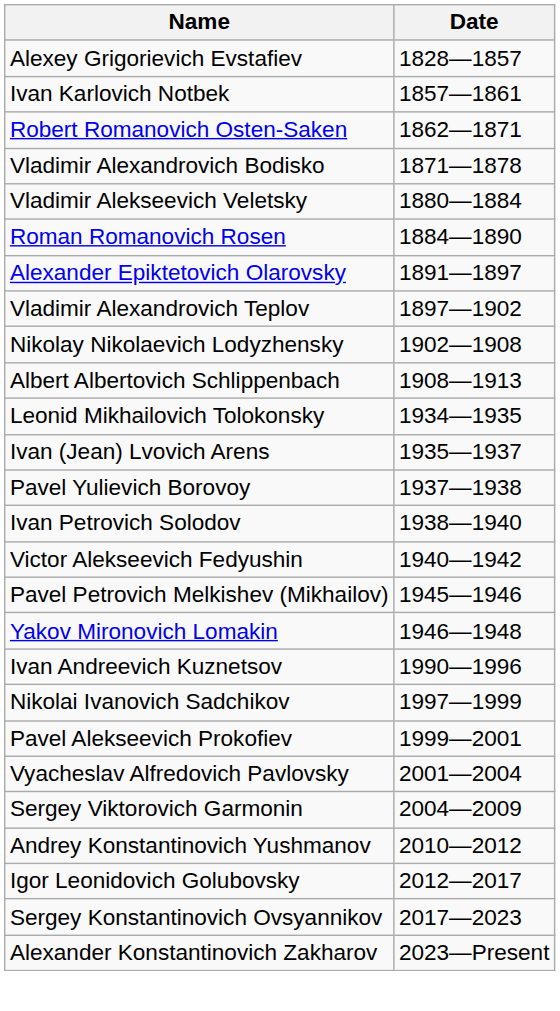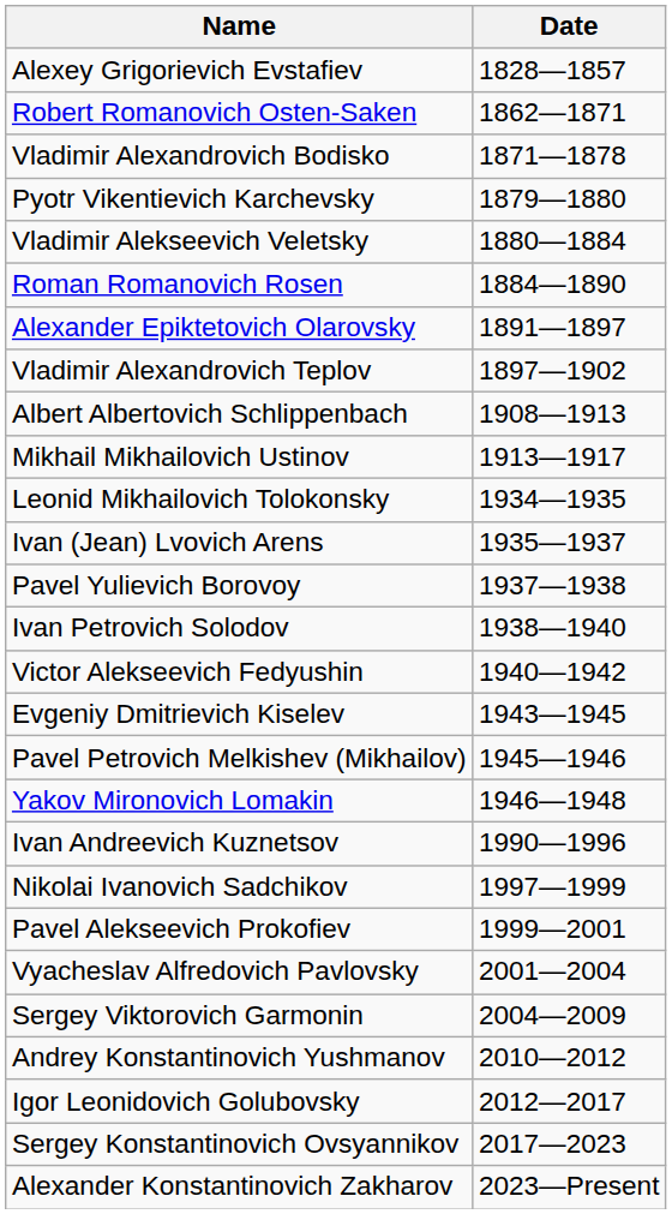 <table class="wikitable">
 <tr>
 <th>Name</th>
 <th>Date</th>
 </tr>
 <tr>
 <td>Alexey Grigorievich Evstafiev </td>
 <td>1828—1857</td>
 </tr>
 <tr>
-<td>Ivan Karlovich Notbek </td>
-<td>1857—1861</td>
-</tr>
-<tr>
 <td><a href='#'>Robert Romanovich Osten-Saken</a></td>
 <td>1862—1871</td>
 </tr>
 <tr>
 <td>Vladimir Alexandrovich Bodisko </td>
 <td>1871—1878</td>
+</tr>
+<tr>
+<td>Pyotr Vikentievich Karchevsky </td>
+<td>1879—1880</td>
 </tr>
 <tr>
 <td>Vladimir Alekseevich Veletsky </td>
 <td>1880—1884</td>
 </tr>
 <tr>
 <td><a href='#'>Roman Romanovich Rosen</a></td>
 <td>1884—1890</td>
 </tr>
 <tr>
 <td><a href='#'>Alexander Epiktetovich Olarovsky</a></td>
 <td>1891—1897</td>
 </tr>
 <tr>
 <td>Vladimir Alexandrovich Teplov </td>
 <td>1897—1902</td>
 </tr>
 <tr>
-<td>Nikolay Nikolaevich Lodyzhensky </td>
-<td>1902—1908</td>
+<td>Albert Albertovich Schlippenbach </td>
+<td>1908—1913</td>
 </tr>
 <tr>
-<td>Albert Albertovich Schlippenbach </td>
-<td>1908—1913</td>
+<td>Mikhail Mikhailovich Ustinov </td>
+<td>1913—1917</td>
 </tr>
 <tr>
 <td>Leonid Mikhailovich Tolokonsky </td>
 <td>1934—1935</td>
 </tr>
 <tr>
 <td>Ivan (Jean) Lvovich Arens </td>
 <td>1935—1937</td>
 </tr>
 <tr>
 <td>Pavel Yulievich Borovoy </td>
 <td>1937—1938</td>
 </tr>
 <tr>
 <td>Ivan Petrovich Solodov </td>
 <td>1938—1940</td>
 </tr>
 <tr>
 <td>Victor Alekseevich Fedyushin </td>
 <td>1940—1942</td>
+</tr>
+<tr>
+<td>Evgeniy Dmitrievich Kiselev </td>
+<td>1943—1945</td>
 </tr>
 <tr>
 <td>Pavel Petrovich Melkishev (Mikhailov) </td>
 <td>1945—1946</td>
 </tr>
 <tr>
 <td><a href='#'>Yakov Mironovich Lomakin</a></td>
 <td>1946—1948</td>
 </tr>
 <tr>
 <td>Ivan Andreevich Kuznetsov </td>
 <td>1990—1996</td>
 </tr>
 <tr>
 <td>Nikolai Ivanovich Sadchikov </td>
 <td>1997—1999</td>
 </tr>
 <tr>
 <td>Pavel Alekseevich Prokofiev </td>
 <td>1999—2001</td>
 </tr>
 <tr>
 <td>Vyacheslav Alfredovich Pavlovsky </td>
 <td>2001—2004</td>
 </tr>
 <tr>
 <td>Sergey Viktorovich Garmonin </td>
 <td>2004—2009</td>
 </tr>
 <tr>
 <td>Andrey Konstantinovich Yushmanov </td>
 <td>2010—2012</td>
 </tr>
 <tr>
 <td>Igor Leonidovich Golubovsky </td>
 <td>2012—2017</td>
 </tr>
 <tr>
 <td>Sergey Konstantinovich Ovsyannikov </td>
 <td>2017—2023</td>
 </tr>
 <tr>
 <td>Alexander Konstantinovich Zakharov </td>
 <td>2023—Present</td>
 </tr>
 </table>
